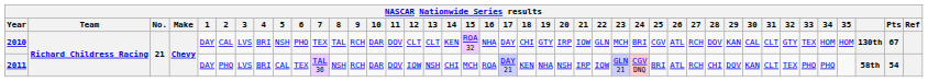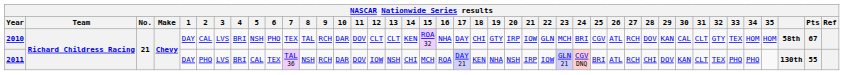 <table class="wikitable" style="text-align:center; font-size:75%">
 <tr>
 <th colspan=45><a href='#'>NASCAR</a> <a href='#'>Nationwide Series</a> results</th>
 </tr>
 <tr>
 <th>Year</th>
 <th>Team</th>
 <th>No.</th>
 <th>Make</th>
 <th>1</th>
 <th>2</th>
 <th>3</th>
 <th>4</th>
 <th>5</th>
 <th>6</th>
 <th>7</th>
 <th>8</th>
 <th>9</th>
 <th>10</th>
 <th>11</th>
 <th>12</th>
 <th>13</th>
 <th>14</th>
 <th>15</th>
 <th>16</th>
 <th>17</th>
 <th>18</th>
 <th>19</th>
 <th>20</th>
 <th>21</th>
 <th>22</th>
 <th>23</th>
 <th>24</th>
 <th>25</th>
 <th>26</th>
 <th>27</th>
 <th>28</th>
 <th>29</th>
 <th>30</th>
 <th>31</th>
 <th>32</th>
 <th>33</th>
 <th>34</th>
 <th>35</th>
 <th></th>
 <th>Pts</th>
 <th>Ref</th>
 </tr>
 <tr>
 <th><a href='#'>2010</a></th>
 <th rowspan=2><a href='#'>Richard Childress Racing</a></th>
 <th rowspan=2>21</th>
 <th rowspan=2><a href='#'>Chevy</a></th>
 <td><a href='#'>DAY</a></td>
 <td><a href='#'>CAL</a></td>
 <td><a href='#'>LVS</a></td>
 <td><a href='#'>BRI</a></td>
 <td><a href='#'>NSH</a></td>
 <td><a href='#'>PHO</a></td>
 <td><a href='#'>TEX</a></td>
 <td><a href='#'>TAL</a></td>
 <td><a href='#'>RCH</a></td>
 <td><a href='#'>DAR</a></td>
 <td><a href='#'>DOV</a></td>
 <td><a href='#'>CLT</a></td>
 <td><a href='#'>CLT</a></td>
 <td><a href='#'>KEN</a></td>
 <td style="background:#EFCFFF;"><a href='#'>ROA</a><br><small>32</small></td>
 <td><a href='#'>NHA</a></td>
 <td><a href='#'>DAY</a></td>
 <td><a href='#'>CHI</a></td>
 <td><a href='#'>GTY</a></td>
 <td><a href='#'>IRP</a></td>
 <td><a href='#'>IOW</a></td>
 <td><a href='#'>GLN</a></td>
 <td><a href='#'>MCH</a></td>
 <td><a href='#'>BRI</a></td>
 <td><a href='#'>CGV</a></td>
 <td><a href='#'>ATL</a></td>
 <td><a href='#'>RCH</a></td>
 <td><a href='#'>DOV</a></td>
 <td><a href='#'>KAN</a></td>
 <td><a href='#'>CAL</a></td>
 <td><a href='#'>CLT</a></td>
 <td><a href='#'>GTY</a></td>
 <td><a href='#'>TEX</a></td>
 <td><a href='#'>HOM</a></td>
 <td><a href='#'>HOM</a></td>
-<th>130th</th>
+<th>58th</th>
 <th>67</th>
 <th></th>
 </tr>
 <tr>
 <th><a href='#'>2011</a></th>
 <td><a href='#'>DAY</a></td>
 <td><a href='#'>PHO</a></td>
 <td><a href='#'>LVS</a></td>
 <td><a href='#'>BRI</a></td>
 <td><a href='#'>CAL</a></td>
 <td><a href='#'>TEX</a></td>
 <td style="background:#EFCFFF;"><a href='#'>TAL</a><br><small>36</small></td>
 <td><a href='#'>NSH</a></td>
 <td><a href='#'>RCH</a></td>
 <td><a href='#'>DAR</a></td>
 <td><a href='#'>DOV</a></td>
 <td><a href='#'>IOW</a></td>
 <td><a href='#'>NSH</a></td>
 <td><a href='#'>CHI</a></td>
 <td><a href='#'>MCH</a></td>
 <td><a href='#'>ROA</a></td>
 <td style="background:#CFCFFF;"><a href='#'>DAY</a><br><small>21</small></td>
 <td><a href='#'>KEN</a></td>
 <td><a href='#'>NHA</a></td>
 <td><a href='#'>NSH</a></td>
 <td><a href='#'>IRP</a></td>
 <td><a href='#'>IOW</a></td>
 <td style="background:#CFCFFF;"><a href='#'>GLN</a><br><small>21</small></td>
 <td style="background:#FFCFCF;"><a href='#'>CGV</a><br><small>DNQ</small></td>
 <td><a href='#'>BRI</a></td>
 <td><a href='#'>ATL</a></td>
 <td><a href='#'>RCH</a></td>
 <td><a href='#'>CHI</a></td>
 <td><a href='#'>DOV</a></td>
 <td><a href='#'>KAN</a></td>
 <td><a href='#'>CLT</a></td>
 <td><a href='#'>TEX</a></td>
 <td><a href='#'>PHO</a></td>
 <td><a href='#'>PHO</a></td>
 <td></td>
-<th>58th</th>
-<th>54</th>
+<th>130th</th>
+<th>55</th>
 <th></th>
 </tr>
 </table>
